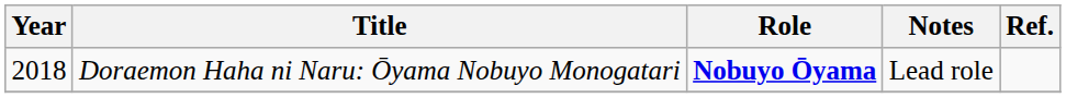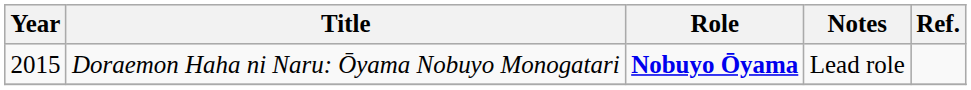 <table class="wikitable">
 <tr>
 <th>Year</th>
 <th>Title</th>
 <th>Role</th>
 <th>Notes</th>
 <th>Ref.</th>
 </tr>
 <tr>
-<td>2018</td>
+<td>2015</td>
 <td><em>Doraemon Haha ni Naru: Ōyama Nobuyo Monogatari</em></td>
 <td><strong><a href='#'>Nobuyo Ōyama</a></strong></td>
 <td>Lead role</td>
 <td></td>
 </tr>
 <tr>
 </tr>
 </table>
